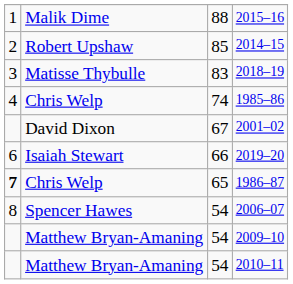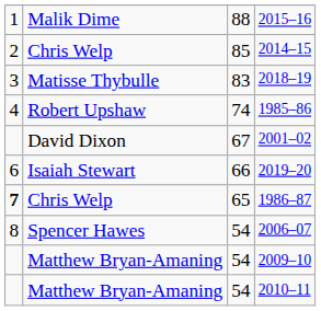 <table class="wikitable">
 <tr>
 </tr>
 <tr>
 <td>1</td>
 <td><a href='#'>Malik Dime</a></td>
 <td>88</td>
 <td style="font-size:80%;"><a href='#'>2015–16</a></td>
 </tr>
 <tr>
 <td>2</td>
-<td><a href='#'>Robert Upshaw</a></td>
+<td><a href='#'>Chris Welp</a></td>
 <td>85</td>
 <td style="font-size:80%;"><a href='#'>2014–15</a></td>
 </tr>
 <tr>
 <td>3</td>
 <td><a href='#'>Matisse Thybulle</a></td>
 <td>83</td>
 <td style="font-size:80%;"><a href='#'>2018–19</a></td>
 </tr>
 <tr>
 <td>4</td>
-<td><a href='#'>Chris Welp</a></td>
+<td><a href='#'>Robert Upshaw</a></td>
 <td>74</td>
 <td style="font-size:80%;"><a href='#'>1985–86</a></td>
 </tr>
 <tr>
 <td></td>
 <td>David Dixon</td>
 <td>67</td>
 <td style="font-size:80%;"><a href='#'>2001–02</a></td>
 </tr>
 <tr>
 <td>6</td>
 <td><a href='#'>Isaiah Stewart</a></td>
 <td>66</td>
 <td style="font-size:80%;"><a href='#'>2019–20</a></td>
 </tr>
 <tr>
 <td><strong>7</strong></td>
 <td><a href='#'>Chris Welp</a></td>
 <td>65</td>
 <td style="font-size:80%;"><a href='#'>1986–87</a></td>
 </tr>
 <tr>
 <td>8</td>
 <td><a href='#'>Spencer Hawes</a></td>
 <td>54</td>
 <td style="font-size:80%;"><a href='#'>2006–07</a></td>
 </tr>
 <tr>
 <td></td>
 <td><a href='#'>Matthew Bryan-Amaning</a></td>
 <td>54</td>
 <td style="font-size:80%;"><a href='#'>2009–10</a></td>
 </tr>
 <tr>
 <td></td>
 <td><a href='#'>Matthew Bryan-Amaning</a></td>
 <td>54</td>
 <td style="font-size:80%;"><a href='#'>2010–11</a></td>
 </tr>
 </table>
